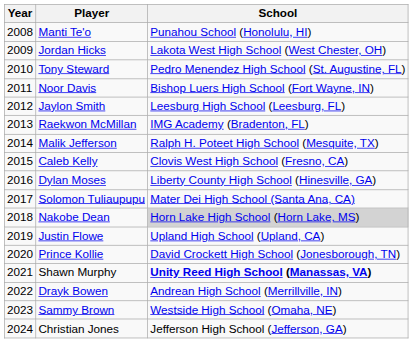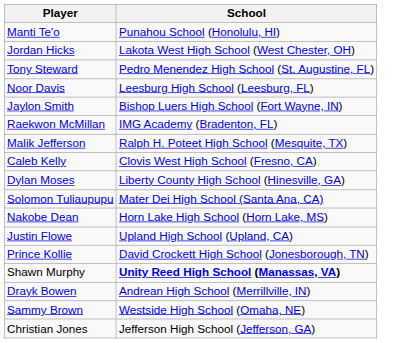 <table class="wikitable sortable">
 <tr>
-<th bgcolor="#e5e5e5">Year</th>
 <th bgcolor="#e5e5e5">Player</th>
 <th bgcolor="#e5e5e5">School</th>
 </tr>
 <tr>
-<td>2008</td>
 <td><a href='#'>Manti Te'o</a></td>
 <td><a href='#'>Punahou School</a> (<a href='#'>Honolulu, HI</a>)</td>
 </tr>
 <tr>
-<td>2009</td>
 <td><a href='#'>Jordan Hicks</a></td>
 <td><a href='#'>Lakota West High School</a> (<a href='#'>West Chester, OH</a>)</td>
 </tr>
 <tr>
-<td>2010</td>
 <td><a href='#'>Tony Steward</a></td>
 <td><a href='#'>Pedro Menendez High School</a> (<a href='#'>St. Augustine, FL</a>)</td>
 </tr>
 <tr>
-<td>2011</td>
 <td><a href='#'>Noor Davis</a></td>
+<td><a href='#'>Leesburg High School</a> (<a href='#'>Leesburg, FL</a>)</td>
+</tr>
+<tr>
+<td><a href='#'>Jaylon Smith</a></td>
 <td><a href='#'>Bishop Luers High School</a> (<a href='#'>Fort Wayne, IN</a>)</td>
 </tr>
 <tr>
-<td>2012</td>
-<td><a href='#'>Jaylon Smith</a></td>
-<td><a href='#'>Leesburg High School</a> (<a href='#'>Leesburg, FL</a>)</td>
-</tr>
-<tr>
-<td>2013</td>
 <td><a href='#'>Raekwon McMillan</a></td>
 <td><a href='#'>IMG Academy</a> (<a href='#'>Bradenton, FL</a>)</td>
 </tr>
 <tr>
-<td>2014</td>
 <td><a href='#'>Malik Jefferson</a></td>
 <td><a href='#'>Ralph H. Poteet High School</a> (<a href='#'>Mesquite, TX</a>)</td>
 </tr>
 <tr>
-<td>2015</td>
 <td><a href='#'>Caleb Kelly</a></td>
 <td><a href='#'>Clovis West High School</a> (<a href='#'>Fresno, CA</a>)</td>
 </tr>
 <tr>
-<td>2016</td>
 <td><a href='#'>Dylan Moses</a></td>
 <td><a href='#'>Liberty County High School</a> (<a href='#'>Hinesville, GA</a>)</td>
 </tr>
 <tr>
-<td>2017</td>
 <td><a href='#'>Solomon Tuliaupupu</a></td>
 <td><a href='#'>Mater Dei High School (Santa Ana, CA)</a></td>
 </tr>
 <tr>
-<td>2018</td>
 <td><a href='#'>Nakobe Dean</a></td>
-<td style="background: lightgrey;"><a href='#'>Horn Lake High School</a> (<a href='#'>Horn Lake, MS</a>)</td>
+<td><a href='#'>Horn Lake High School</a> (<a href='#'>Horn Lake, MS</a>)</td>
 </tr>
 <tr>
-<td>2019</td>
 <td><a href='#'>Justin Flowe</a></td>
 <td><a href='#'>Upland High School</a> (<a href='#'>Upland, CA</a>)</td>
 </tr>
 <tr>
-<td>2020</td>
 <td><a href='#'>Prince Kollie</a></td>
 <td><a href='#'>David Crockett High School</a> (<a href='#'>Jonesborough, TN</a>)</td>
 </tr>
 <tr>
-<td>2021</td>
 <td>Shawn Murphy</td>
 <td><strong><a href='#'>Unity Reed High School</a> (<a href='#'>Manassas, VA</a>)</strong></td>
 </tr>
 <tr>
-<td>2022</td>
 <td><a href='#'>Drayk Bowen</a></td>
 <td><a href='#'>Andrean High School</a> (<a href='#'>Merrillville, IN</a>)</td>
 </tr>
 <tr>
-<td>2023</td>
 <td><a href='#'>Sammy Brown</a></td>
 <td><a href='#'>Westside High School</a> (<a href='#'>Omaha, NE</a>)</td>
 </tr>
 <tr>
-<td>2024</td>
 <td>Christian Jones</td>
 <td>Jefferson High School (<a href='#'>Jefferson, GA</a>)</td>
 </tr>
 </table>
